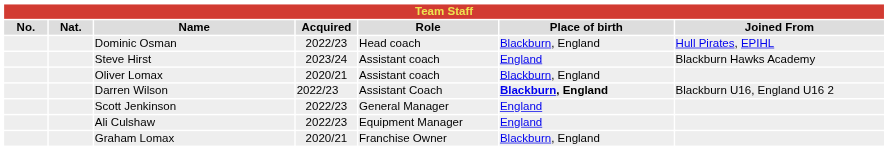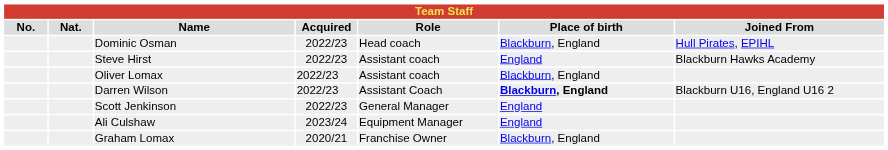 <table class="toccolours"  style="width:97%; clear:both; margin:1.5em auto; text-align:center;">
 <tr>
 <th colspan="10" style="background:#d23b32; color:#ede34f;”">Team Staff</th>
 </tr>
 <tr style="background:#ddd;">
 <th width=5%>No.</th>
 <th width=5%>Nat.</th>
 <th !width=22%>Name</th>
 <th width=7%>Acquired</th>
 <th width=16%>Role</th>
 <th width=20%>Place of birth</th>
 <th width=24%>Joined From</th>
 </tr>
 <tr style="background:#eee;">
 <td></td>
 <td></td>
 <td align=left>Dominic Osman</td>
 <td>2022/23</td>
 <td align=left>Head coach</td>
 <td align=left><a href='#'>Blackburn</a>, England</td>
 <td align=left><a href='#'>Hull Pirates</a>, <a href='#'>EPIHL</a></td>
 </tr>
 <tr style="background:#eee;">
 <td></td>
 <td></td>
 <td align=left>Steve Hirst</td>
-<td>2023/24</td>
+<td>2022/23</td>
 <td align=left>Assistant coach</td>
 <td align=left><a href='#'>England</a></td>
 <td align=left>Blackburn Hawks Academy</td>
 </tr>
 <tr style="background:#eee;">
 <td></td>
 <td></td>
 <td align=left>Oliver Lomax</td>
-<td>2020/21</td>
+<td align=left>2022/23</td>
 <td align=left>Assistant coach</td>
 <td align=left><a href='#'>Blackburn</a>, England</td>
 <td align=left></td>
 </tr>
 <tr style="background:#eee;">
 <td></td>
 <td></td>
 <td align=left>Darren Wilson</td>
 <td align=left>2022/23</td>
 <td align=left>Assistant Coach</td>
 <td align=left><strong><a href='#'>Blackburn</a>, England</strong></td>
 <td align=left>Blackburn U16, England U16 2</td>
 </tr>
 <tr style="background:#eee;">
 <td></td>
 <td></td>
 <td align="left">Scott Jenkinson</td>
 <td>2022/23</td>
 <td align="left">General Manager</td>
 <td align="left"><a href='#'>England</a></td>
 <td align="left"></td>
 </tr>
 <tr style="background:#eee;">
 <td></td>
 <td></td>
 <td align="left">Ali Culshaw</td>
-<td>2022/23</td>
+<td>2023/24</td>
 <td align="left">Equipment Manager</td>
 <td align="left"><a href='#'>England</a></td>
 <td align="left"></td>
 </tr>
 <tr style="background:#eee;">
 <td></td>
 <td></td>
 <td align=left>Graham Lomax</td>
 <td>2020/21</td>
 <td align=left>Franchise Owner</td>
 <td align=left><a href='#'>Blackburn</a>, England</td>
 <td align=left></td>
 </tr>
 </table>
